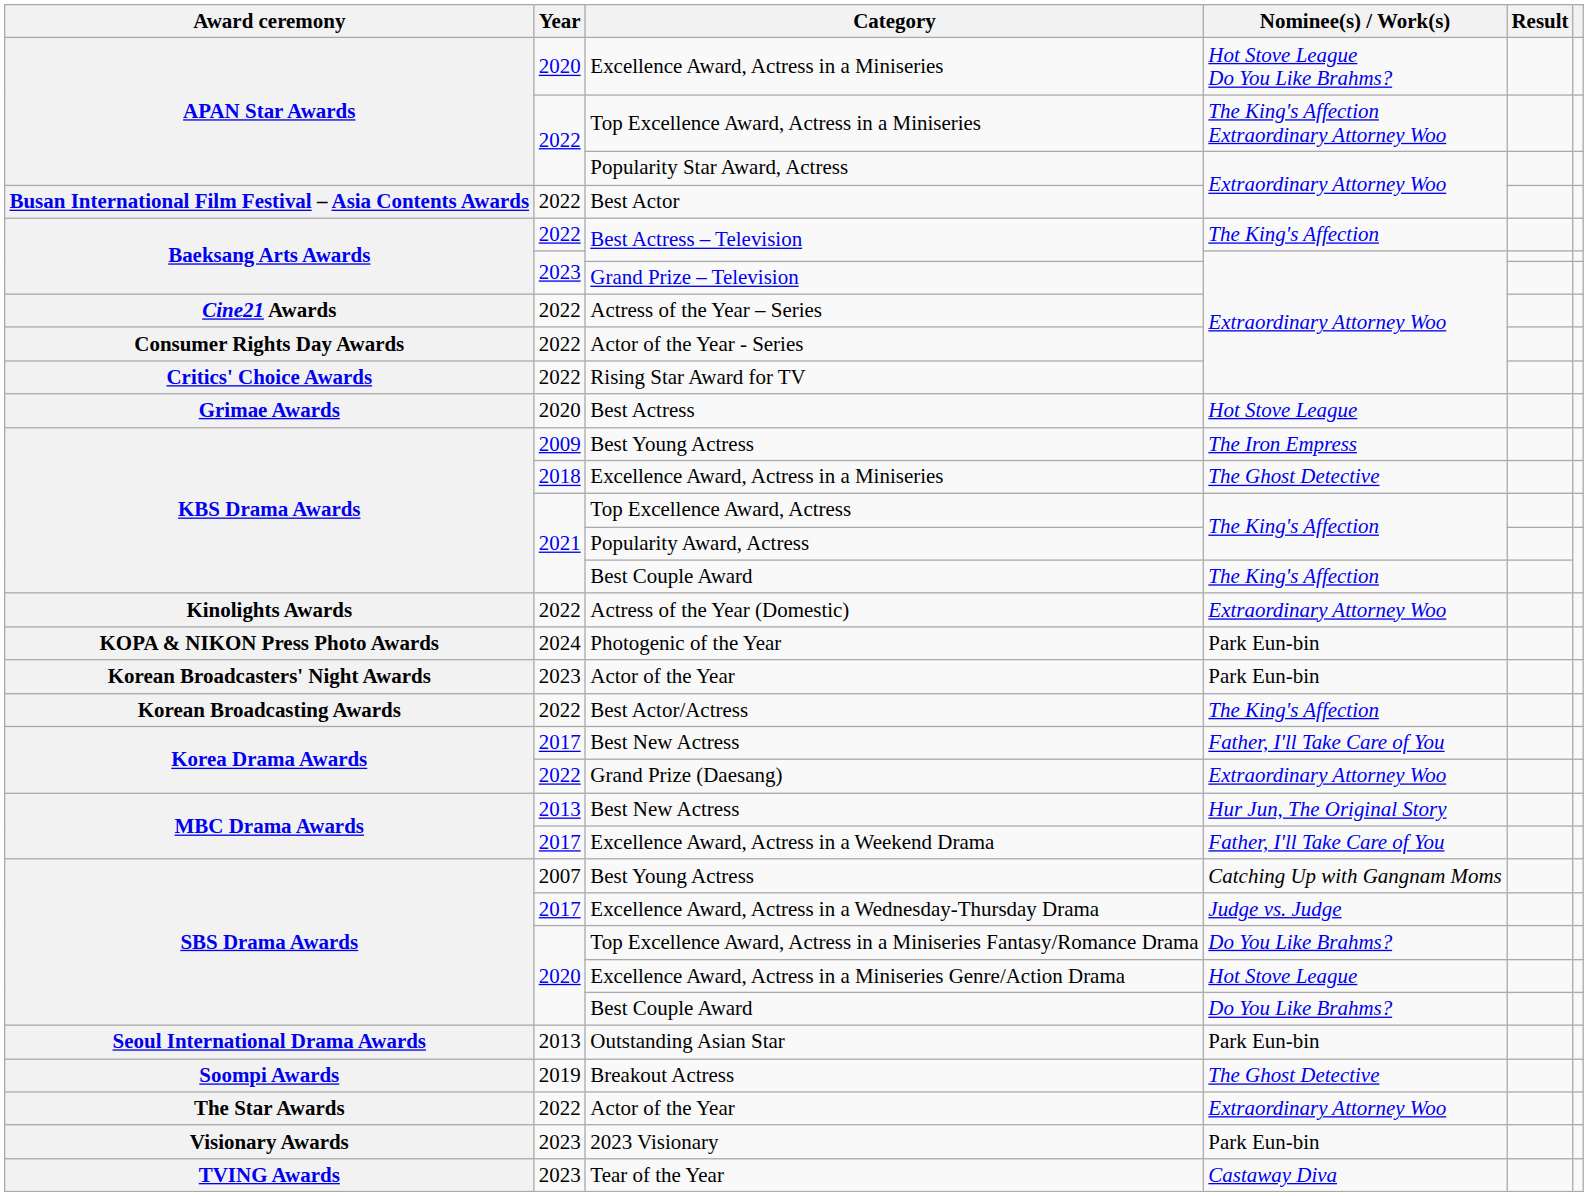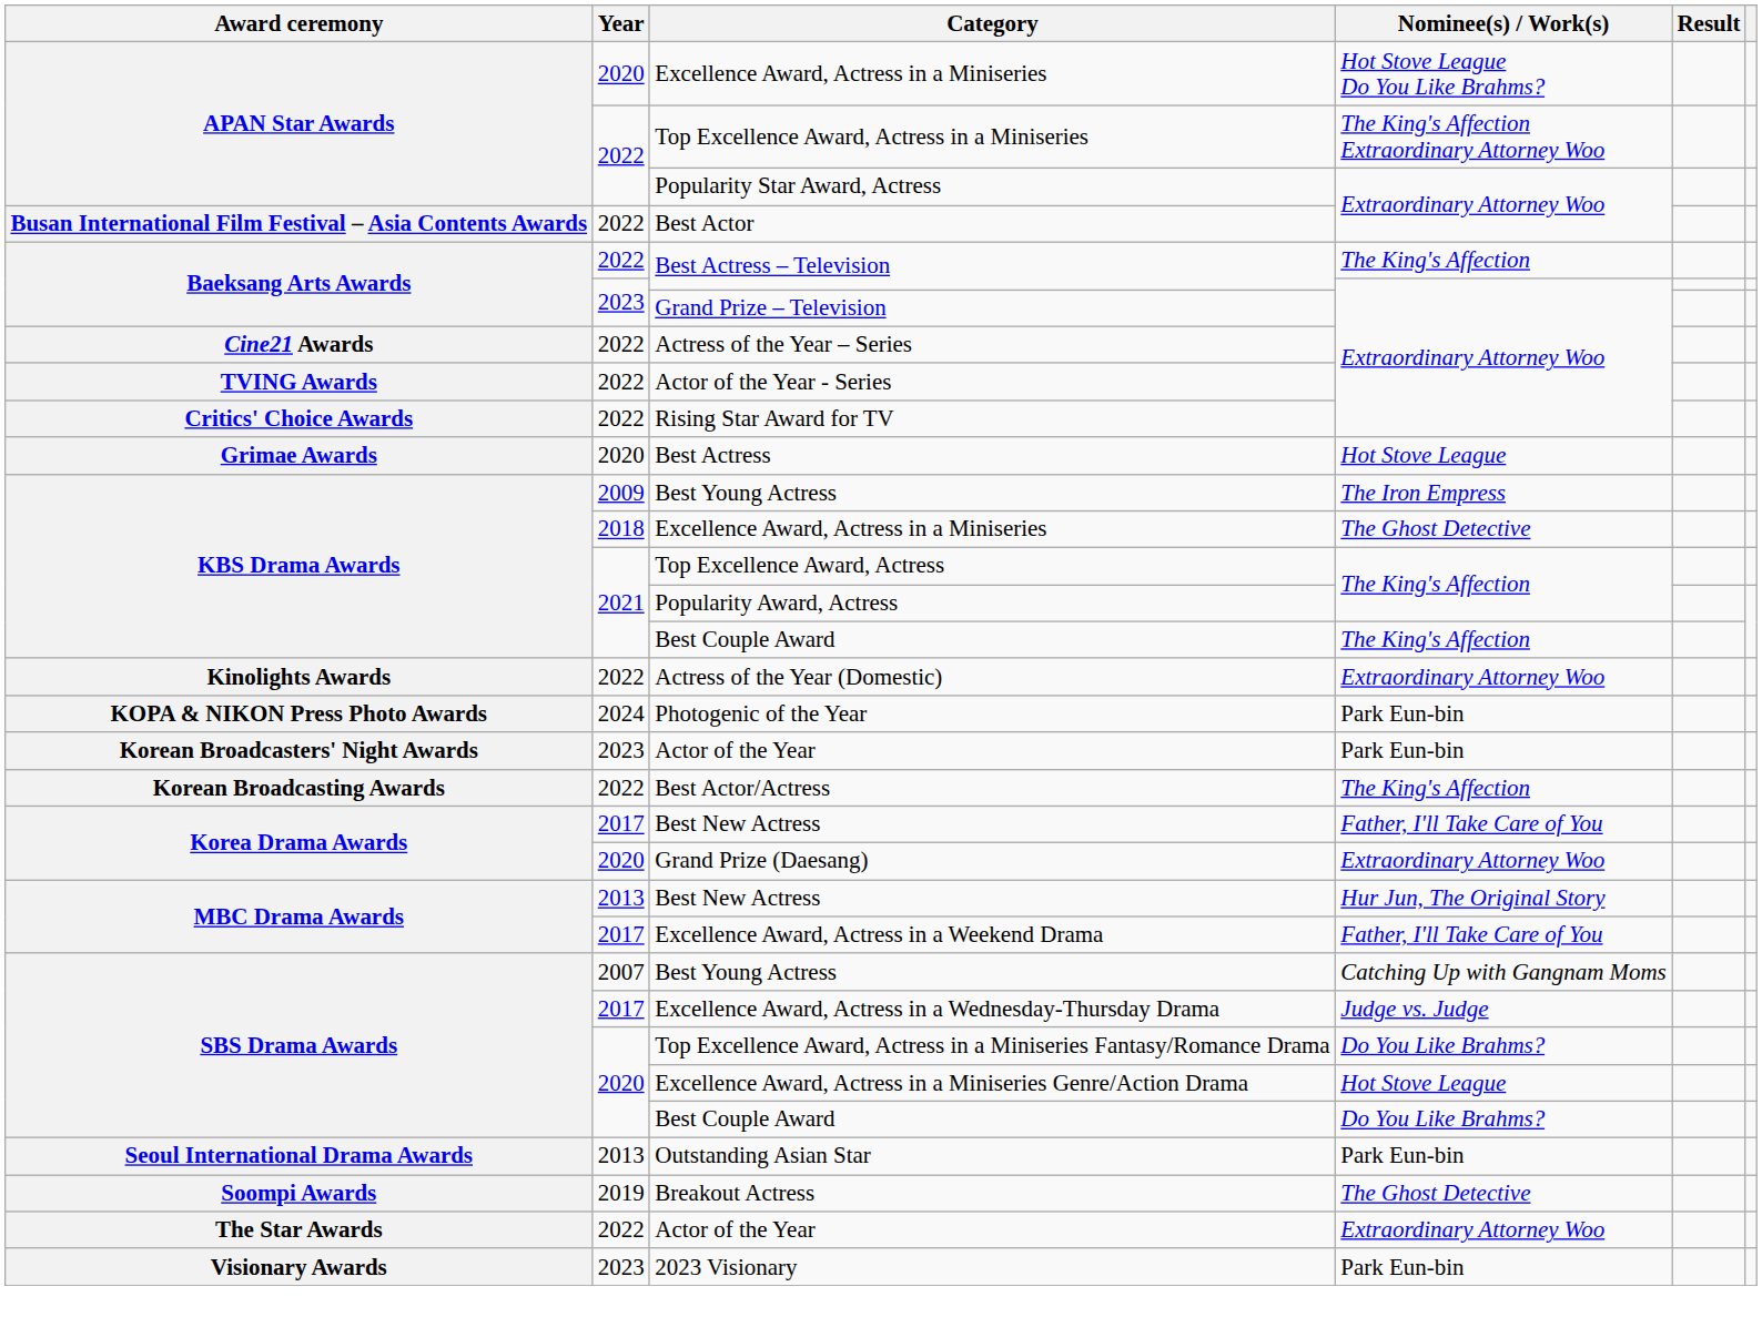 <table class="wikitable plainrowheaders sortable">
 <tr>
 <th scope="col">Award ceremony</th>
 <th scope="col">Year</th>
 <th scope="col">Category</th>
 <th scope="col">Nominee(s) / Work(s)</th>
 <th scope="col">Result</th>
 <th scope="col" class="unsortable"></th>
 </tr>
 <tr>
 <th scope="row" rowspan="3"><a href='#'>APAN Star Awards</a></th>
 <td style="text-align:center"><a href='#'>2020</a></td>
 <td>Excellence Award, Actress in a Miniseries</td>
 <td><em><a href='#'>Hot Stove League</a></em><br><em><a href='#'>Do You Like Brahms?</a></em></td>
 <td></td>
 <td style="text-align:center"></td>
 </tr>
 <tr>
 <td rowspan="2" style="text-align:center"><a href='#'>2022</a></td>
 <td>Top Excellence Award, Actress in a Miniseries</td>
 <td><em><a href='#'>The King's Affection</a></em><br><em><a href='#'>Extraordinary Attorney Woo</a></em></td>
 <td></td>
 <td style="text-align:center"></td>
 </tr>
 <tr>
 <td>Popularity Star Award, Actress</td>
 <td rowspan="2"><em><a href='#'>Extraordinary Attorney Woo</a></em></td>
 <td></td>
 <td style="text-align:center"></td>
 </tr>
 <tr>
 <th scope="row"><a href='#'>Busan International Film Festival</a> – <a href='#'>Asia Contents Awards</a></th>
 <td style="text-align:center">2022</td>
 <td>Best Actor</td>
 <td></td>
 <td style="text-align:center"></td>
 </tr>
 <tr>
 <th scope="row" rowspan="3"><a href='#'>Baeksang Arts Awards</a></th>
 <td style="text-align:center"><a href='#'>2022</a></td>
 <td rowspan="2"><a href='#'>Best Actress – Television</a></td>
 <td><em><a href='#'>The King's Affection</a></em></td>
 <td></td>
 <td style="text-align:center"></td>
 </tr>
 <tr>
 <td rowspan="2" style="text-align:center"><a href='#'>2023</a></td>
 <td rowspan="5"><em><a href='#'>Extraordinary Attorney Woo</a></em></td>
 <td></td>
 <td style="text-align:center"></td>
 </tr>
 <tr>
 <td><a href='#'>Grand Prize – Television</a></td>
 <td></td>
 <td style="text-align:center"></td>
 </tr>
 <tr>
 <th scope="row"><em><a href='#'>Cine21</a></em> Awards</th>
 <td style="text-align:center">2022</td>
 <td>Actress of the Year – Series</td>
 <td></td>
 <td style="text-align:center"></td>
 </tr>
 <tr>
-<th scope="row">Consumer Rights Day Awards</th>
+<th scope="row"><a href='#'>TVING Awards</a></th>
 <td style="text-align:center">2022</td>
 <td>Actor of the Year - Series</td>
 <td></td>
 <td style="text-align:center"></td>
 </tr>
 <tr>
 <th scope="row"><a href='#'>Critics' Choice Awards</a> <br></th>
 <td style="text-align:center">2022</td>
 <td>Rising Star Award for TV</td>
 <td></td>
 <td style="text-align:center"></td>
 </tr>
 <tr>
 <th scope="row"><a href='#'>Grimae Awards</a></th>
 <td style="text-align:center">2020</td>
 <td>Best Actress</td>
 <td><em><a href='#'>Hot Stove League</a></em></td>
 <td></td>
 <td style="text-align:center"></td>
 </tr>
 <tr>
 <th scope="row" rowspan="5"><a href='#'>KBS Drama Awards</a></th>
 <td style="text-align:center"><a href='#'>2009</a></td>
 <td>Best Young Actress</td>
 <td><em><a href='#'>The Iron Empress</a></em></td>
 <td></td>
 <td style="text-align:center"></td>
 </tr>
 <tr>
 <td style="text-align:center"><a href='#'>2018</a></td>
 <td>Excellence Award, Actress in a Miniseries</td>
 <td><em><a href='#'>The Ghost Detective</a></em></td>
 <td></td>
 <td style="text-align:center"></td>
 </tr>
 <tr>
 <td rowspan="3" style="text-align:center"><a href='#'>2021</a></td>
 <td>Top Excellence Award, Actress</td>
 <td rowspan="2"><em><a href='#'>The King's Affection</a></em></td>
 <td></td>
 <td style="text-align:center"></td>
 </tr>
 <tr>
 <td>Popularity Award, Actress</td>
 <td></td>
 <td rowspan="2"  style="text-align:center"></td>
 </tr>
 <tr>
 <td>Best Couple Award</td>
 <td><em><a href='#'>The King's Affection</a></em> </td>
 <td></td>
 </tr>
 <tr>
 <th scope="row">Kinolights Awards</th>
 <td style="text-align:center">2022</td>
 <td>Actress of the Year (Domestic)</td>
 <td><em><a href='#'>Extraordinary Attorney Woo</a></em></td>
 <td></td>
 <td style="text-align:center"></td>
 </tr>
 <tr>
 <th scope="row">KOPA & NIKON Press Photo Awards</th>
 <td style="text-align:center">2024</td>
 <td>Photogenic of the Year</td>
 <td>Park Eun-bin</td>
 <td></td>
 <td style="text-align:center"></td>
 </tr>
 <tr>
 <th scope="row">Korean Broadcasters' Night Awards</th>
 <td style="text-align:center">2023</td>
 <td>Actor of the Year</td>
 <td>Park Eun-bin</td>
 <td></td>
 <td style="text-align:center"></td>
 </tr>
 <tr>
 <th scope="row">Korean Broadcasting Awards</th>
 <td style="text-align:center">2022</td>
 <td>Best Actor/Actress</td>
 <td><em><a href='#'>The King's Affection</a></em></td>
 <td></td>
 <td style="text-align:center"></td>
 </tr>
 <tr>
 <th scope="row" rowspan="2"><a href='#'>Korea Drama Awards</a></th>
 <td style="text-align:center"><a href='#'>2017</a></td>
 <td>Best New Actress</td>
 <td><em><a href='#'>Father, I'll Take Care of You</a></em></td>
 <td></td>
 <td style="text-align:center"></td>
 </tr>
 <tr>
-<td style="text-align:center"><a href='#'>2022</a></td>
+<td style="text-align:center"><a href='#'>2020</a></td>
 <td>Grand Prize (Daesang)</td>
 <td><em><a href='#'>Extraordinary Attorney Woo</a></em></td>
 <td></td>
 <td style="text-align:center"></td>
 </tr>
 <tr>
 <th scope="row" rowspan="2"><a href='#'>MBC Drama Awards</a></th>
 <td style="text-align:center"><a href='#'>2013</a></td>
 <td>Best New Actress</td>
 <td><em><a href='#'>Hur Jun, The Original Story</a></em></td>
 <td></td>
 <td style="text-align:center"></td>
 </tr>
 <tr>
 <td style="text-align:center"><a href='#'>2017</a></td>
 <td>Excellence Award, Actress in a Weekend Drama</td>
 <td><em><a href='#'>Father, I'll Take Care of You</a></em></td>
 <td></td>
 <td style="text-align:center"></td>
 </tr>
 <tr>
 <th scope="row" rowspan="5"><a href='#'>SBS Drama Awards</a></th>
 <td style="text-align:center">2007</td>
 <td>Best Young Actress</td>
 <td><em>Catching Up with Gangnam Moms</em></td>
 <td></td>
 <td style="text-align:center"></td>
 </tr>
 <tr>
 <td style="text-align:center"><a href='#'>2017</a></td>
 <td>Excellence Award, Actress in a Wednesday-Thursday Drama</td>
 <td><em><a href='#'>Judge vs. Judge</a></em></td>
 <td></td>
 <td style="text-align:center"></td>
 </tr>
 <tr>
 <td rowspan="3" style="text-align:center"><a href='#'>2020</a></td>
 <td>Top Excellence Award, Actress in a Miniseries Fantasy/Romance Drama</td>
 <td><em><a href='#'>Do You Like Brahms?</a></em></td>
 <td></td>
 <td style="text-align:center"></td>
 </tr>
 <tr>
 <td>Excellence Award, Actress in a Miniseries Genre/Action Drama</td>
 <td><em><a href='#'>Hot Stove League</a></em></td>
 <td></td>
 <td style="text-align:center"></td>
 </tr>
 <tr>
 <td>Best Couple Award</td>
 <td><em><a href='#'>Do You Like Brahms?</a></em> </td>
 <td></td>
 <td style="text-align:center"></td>
 </tr>
 <tr>
 <th scope="row"><a href='#'>Seoul International Drama Awards</a></th>
 <td style="text-align:center">2013</td>
 <td>Outstanding Asian Star</td>
 <td>Park Eun-bin</td>
 <td></td>
 <td style="text-align:center"></td>
 </tr>
 <tr>
 <th scope="row"><a href='#'>Soompi Awards</a></th>
 <td style="text-align:center">2019</td>
 <td>Breakout Actress</td>
 <td><em><a href='#'>The Ghost Detective</a></em></td>
 <td></td>
 <td style="text-align:center"></td>
 </tr>
 <tr>
 <th scope="row">The Star Awards</th>
 <td style="text-align:center">2022</td>
 <td>Actor of the Year</td>
 <td><em><a href='#'>Extraordinary Attorney Woo</a></em></td>
 <td></td>
 <td style="text-align:center"></td>
 </tr>
 <tr>
 <th scope="row">Visionary Awards</th>
 <td style="text-align:center">2023</td>
 <td>2023 Visionary</td>
 <td>Park Eun-bin</td>
 <td></td>
 <td style="text-align:center"></td>
 </tr>
-<tr>
-<th scope="row"><a href='#'>TVING Awards</a></th>
-<td style="text-align:center">2023</td>
-<td>Tear of the Year</td>
-<td><em><a href='#'>Castaway Diva</a></em><br></td>
-<td></td>
-<td style="text-align:center"></td>
-</tr>
 </table>
